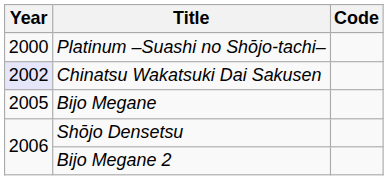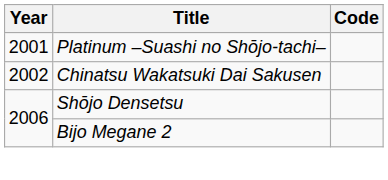 <table class="wikitable">
 <tr>
 <th>Year</th>
 <th>Title</th>
 <th>Code</th>
 </tr>
 <tr>
-<td>2000</td>
+<td>2001</td>
 <td><em>Platinum –Suashi no Shōjo-tachi–</em></td>
 <td></td>
 </tr>
 <tr>
-<td style="background: lavender;">2002</td>
+<td>2002</td>
 <td><em>Chinatsu Wakatsuki Dai Sakusen</em></td>
-<td></td>
-</tr>
-<tr>
-<td>2005</td>
-<td><em>Bijo Megane</em></td>
 <td></td>
 </tr>
 <tr>
 <td rowspan="2">2006</td>
 <td><em>Shōjo Densetsu</em></td>
 <td></td>
 </tr>
 <tr>
 <td><em>Bijo Megane 2</em></td>
 <td></td>
 </tr>
 </table>
